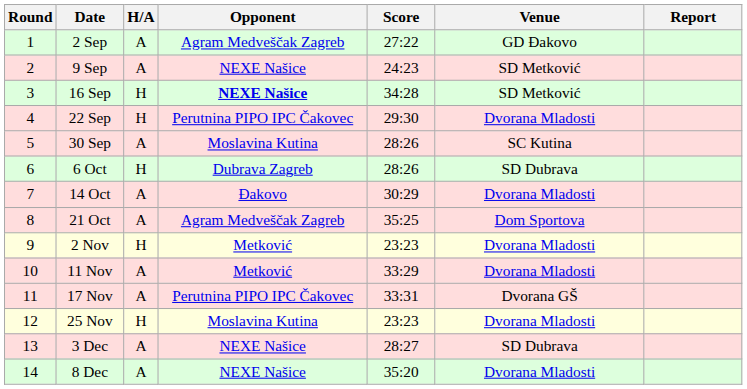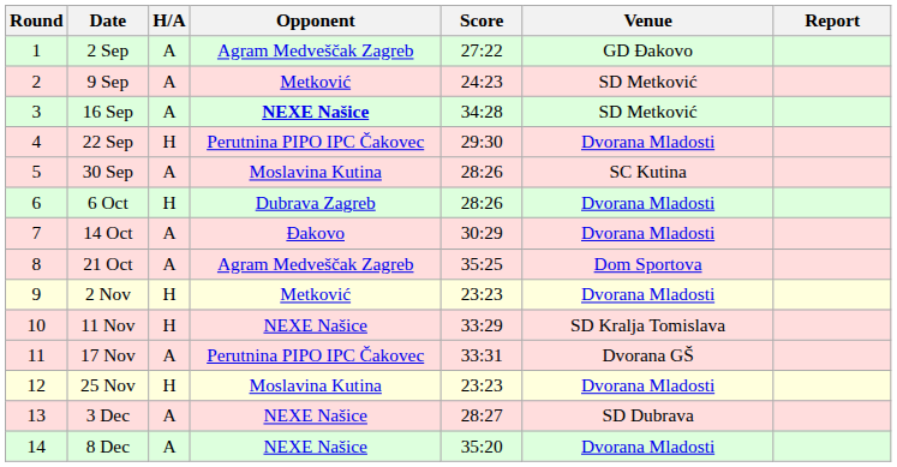 <table class="wikitable sortable" style="text-align: center; font-size:95%;">
 <tr>
 <th width="30">Round</th>
 <th width="60">Date</th>
 <th width="20">H/A</th>
 <th width="200">Opponent</th>
 <th width="60">Score</th>
 <th width="200">Venue</th>
 <th width="90" class="unsortable">Report</th>
 </tr>
 <tr bgcolor="#ddffdd">
 <td>1</td>
 <td>2 Sep</td>
 <td>A</td>
 <td><a href='#'>Agram Medveščak Zagreb</a></td>
 <td>27:22</td>
 <td>GD Đakovo</td>
 <td></td>
 </tr>
 <tr bgcolor="#ffdddd">
 <td>2</td>
 <td>9 Sep</td>
 <td>A</td>
-<td><a href='#'>NEXE Našice</a></td>
+<td><a href='#'>Metković</a></td>
 <td>24:23</td>
 <td>SD Metković</td>
 <td></td>
 </tr>
 <tr bgcolor="#ddffdd">
 <td>3</td>
 <td>16 Sep</td>
-<td>H</td>
+<td>A</td>
 <td><strong><a href='#'>NEXE Našice</a></strong></td>
 <td>34:28</td>
 <td>SD Metković</td>
 <td></td>
 </tr>
 <tr bgcolor="#ffdddd">
 <td>4</td>
 <td>22 Sep</td>
 <td>H</td>
 <td><a href='#'>Perutnina PIPO IPC Čakovec</a></td>
 <td>29:30</td>
 <td><a href='#'>Dvorana Mladosti</a></td>
 <td></td>
 </tr>
 <tr bgcolor="#ffdddd">
 <td>5</td>
 <td>30 Sep</td>
 <td>A</td>
 <td><a href='#'>Moslavina Kutina</a></td>
 <td>28:26</td>
 <td>SC Kutina</td>
 <td></td>
 </tr>
 <tr bgcolor="#ddffdd">
 <td>6</td>
 <td>6 Oct</td>
 <td>H</td>
 <td><a href='#'>Dubrava Zagreb</a></td>
 <td>28:26</td>
-<td>SD Dubrava</td>
+<td><a href='#'>Dvorana Mladosti</a></td>
 <td></td>
 </tr>
 <tr bgcolor="#ffdddd">
 <td>7</td>
 <td>14 Oct</td>
 <td>A</td>
 <td><a href='#'>Đakovo</a></td>
 <td>30:29</td>
 <td><a href='#'>Dvorana Mladosti</a></td>
 <td></td>
 </tr>
 <tr bgcolor="#ffdddd">
 <td>8</td>
 <td>21 Oct</td>
 <td>A</td>
 <td><a href='#'>Agram Medveščak Zagreb</a></td>
 <td>35:25</td>
 <td><a href='#'>Dom Sportova</a></td>
 <td></td>
 </tr>
 <tr bgcolor="#ffffdd">
 <td>9</td>
 <td>2 Nov</td>
 <td>H</td>
 <td><a href='#'>Metković</a></td>
 <td>23:23</td>
 <td><a href='#'>Dvorana Mladosti</a></td>
 <td></td>
 </tr>
 <tr bgcolor="#ffdddd">
 <td>10</td>
 <td>11 Nov</td>
-<td>A</td>
-<td><a href='#'>Metković</a></td>
+<td>H</td>
+<td><a href='#'>NEXE Našice</a></td>
 <td>33:29</td>
-<td><a href='#'>Dvorana Mladosti</a></td>
+<td>SD Kralja Tomislava</td>
 <td></td>
 </tr>
 <tr bgcolor="#ffdddd">
 <td>11</td>
 <td>17 Nov</td>
 <td>A</td>
 <td><a href='#'>Perutnina PIPO IPC Čakovec</a></td>
 <td>33:31</td>
 <td>Dvorana GŠ</td>
 <td></td>
 </tr>
 <tr bgcolor="#ffffdd">
 <td>12</td>
 <td>25 Nov</td>
 <td>H</td>
 <td><a href='#'>Moslavina Kutina</a></td>
 <td>23:23</td>
 <td><a href='#'>Dvorana Mladosti</a></td>
 <td></td>
 </tr>
 <tr bgcolor="#ffdddd">
 <td>13</td>
 <td>3 Dec</td>
 <td>A</td>
 <td><a href='#'>NEXE Našice</a></td>
 <td>28:27</td>
 <td>SD Dubrava</td>
 <td></td>
 </tr>
 <tr bgcolor="#ddffdd">
 <td>14</td>
 <td>8 Dec</td>
 <td>A</td>
 <td><a href='#'>NEXE Našice</a></td>
 <td>35:20</td>
 <td><a href='#'>Dvorana Mladosti</a></td>
 <td></td>
 </tr>
 </table>
